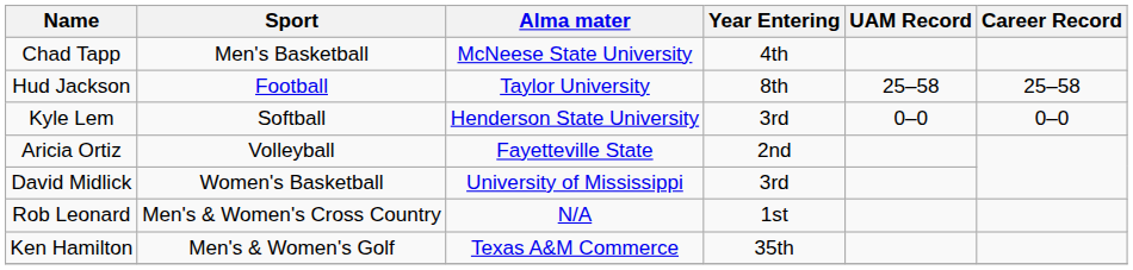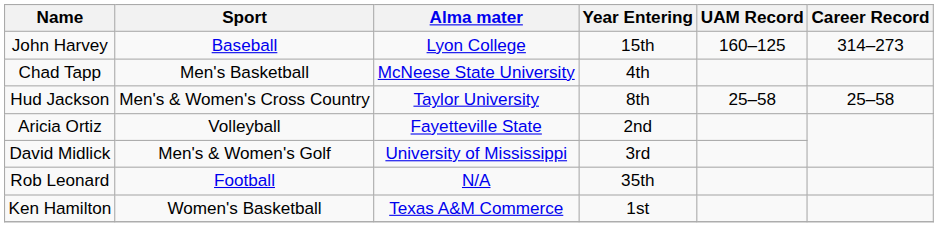 <table class="wikitable" style="text-align:center; white-space:nowrap;">
 <tr>
 <th>Name</th>
 <th>Sport</th>
 <th><a href='#'>Alma mater</a></th>
 <th>Year Entering</th>
 <th>UAM Record</th>
 <th>Career Record</th>
 </tr>
 <tr>
+<td>John Harvey</td>
+<td><a href='#'>Baseball</a></td>
+<td><a href='#'>Lyon College</a></td>
+<td>15th</td>
+<td>160–125</td>
+<td>314–273</td>
+</tr>
+<tr>
 <td>Chad Tapp</td>
 <td>Men's Basketball</td>
 <td><a href='#'>McNeese State University</a></td>
 <td>4th</td>
 <td></td>
 </tr>
 <tr>
 <td>Hud Jackson</td>
-<td><a href='#'>Football</a></td>
+<td>Men's & Women's Cross Country</td>
 <td><a href='#'>Taylor University</a></td>
 <td>8th</td>
 <td>25–58</td>
 <td>25–58</td>
-</tr>
-<tr>
-<td>Kyle Lem</td>
-<td>Softball</td>
-<td><a href='#'>Henderson State University</a></td>
-<td>3rd</td>
-<td>0–0</td>
-<td>0–0</td>
 </tr>
 <tr>
 <td>Aricia Ortiz</td>
 <td>Volleyball</td>
 <td><a href='#'>Fayetteville State</a></td>
 <td>2nd</td>
 <td></td>
 </tr>
 <tr>
 <td>David Midlick</td>
-<td>Women's Basketball</td>
+<td>Men's & Women's Golf</td>
 <td><a href='#'>University of Mississippi</a></td>
 <td>3rd</td>
 <td></td>
 </tr>
 <tr>
 <td>Rob Leonard</td>
-<td>Men's & Women's Cross Country</td>
+<td><a href='#'>Football</a></td>
 <td><a href='#'>N/A</a></td>
-<td>1st</td>
+<td>35th</td>
 <td></td>
 <td></td>
 </tr>
 <tr>
 <td>Ken Hamilton</td>
-<td>Men's & Women's Golf</td>
+<td>Women's Basketball</td>
 <td><a href='#'>Texas A&M Commerce</a></td>
-<td>35th</td>
+<td>1st</td>
 <td></td>
 <td></td>
 </tr>
 <tr>
 </tr>
 </table>
